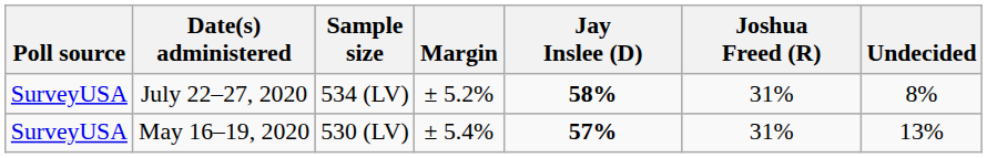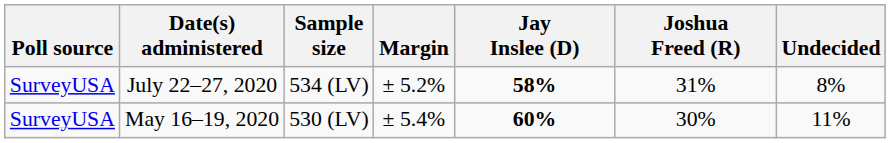 <table class="wikitable" style="font-size:90%;text-align:center;">
 <tr valign=bottom>
 <th>Poll source</th>
 <th>Date(s)<br>administered</th>
 <th>Sample<br>size</th>
 <th>Margin<br></th>
 <th style="width:100px;">Jay<br>Inslee (D)</th>
 <th style="width:100px;">Joshua<br>Freed (R)</th>
 <th>Undecided</th>
 </tr>
 <tr>
 <td style="text-align:left;"><a href='#'>SurveyUSA</a></td>
 <td>July 22–27, 2020</td>
 <td>534 (LV)</td>
 <td>± 5.2%</td>
 <td><strong>58%</strong></td>
 <td>31%</td>
 <td>8%</td>
 </tr>
 <tr>
 <td style="text-align:left;"><a href='#'>SurveyUSA</a></td>
 <td>May 16–19, 2020</td>
 <td>530 (LV)</td>
 <td>± 5.4%</td>
-<td><strong>57%</strong></td>
-<td>31%</td>
-<td>13%</td>
+<td><strong>60%</strong></td>
+<td>30%</td>
+<td>11%</td>
 </tr>
 </table>
